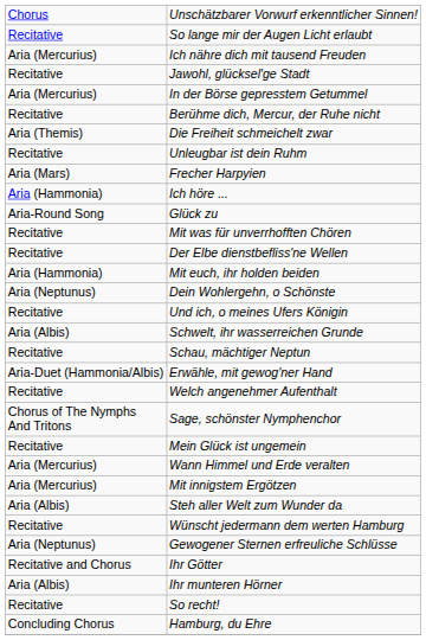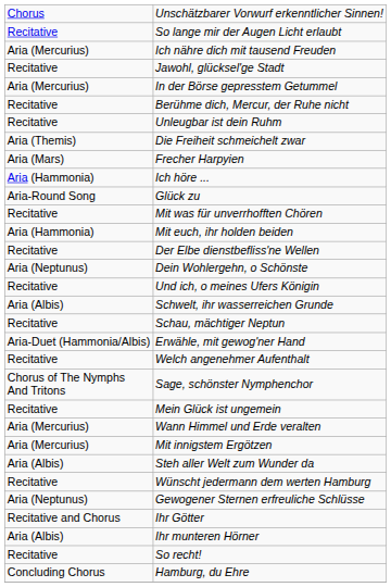 <table class="wikitable">
 <tr>
 <td><a href='#'>Chorus</a></td>
 <td><em>Unschätzbarer Vorwurf erkenntlicher Sinnen!</em></td>
 </tr>
 <tr>
 <td><a href='#'>Recitative</a></td>
 <td><em>So lange mir der Augen Licht erlaubt</em></td>
 </tr>
 <tr>
 <td>Aria (Mercurius)</td>
 <td><em>Ich nähre dich mit tausend Freuden</em></td>
 </tr>
 <tr>
 <td>Recitative</td>
 <td><em>Jawohl, glücksel'ge Stadt</em></td>
 </tr>
 <tr>
 <td>Aria  (Mercurius)</td>
 <td><em>In der Börse gepresstem Getummel</em></td>
 </tr>
 <tr>
 <td>Recitative</td>
 <td><em>Berühme dich, Mercur, der Ruhe nicht</em></td>
 </tr>
 <tr>
+<td>Recitative</td>
+<td><em>Unleugbar ist dein Ruhm</em></td>
+</tr>
+<tr>
 <td>Aria (Themis)</td>
 <td><em>Die Freiheit schmeichelt zwar</em></td>
-</tr>
-<tr>
-<td>Recitative</td>
-<td><em>Unleugbar ist dein Ruhm</em></td>
 </tr>
 <tr>
 <td>Aria (Mars)</td>
 <td><em>Frecher Harpyien</em></td>
 </tr>
 <tr>
 <td><a href='#'>Aria</a> (Hammonia)</td>
 <td><em>Ich höre ...</em></td>
 </tr>
 <tr>
 <td>Aria-Round Song</td>
 <td><em>Glück zu</em></td>
 </tr>
 <tr>
 <td>Recitative</td>
 <td><em>Mit was für unverrhofften Chören</em></td>
 </tr>
 <tr>
+<td>Aria (Hammonia)</td>
+<td><em>Mit euch, ihr holden beiden</em></td>
+</tr>
+<tr>
 <td>Recitative</td>
 <td><em>Der Elbe dienstbefliss'ne Wellen</em></td>
-</tr>
-<tr>
-<td>Aria (Hammonia)</td>
-<td><em>Mit euch, ihr holden beiden</em></td>
 </tr>
 <tr>
 <td>Aria (Neptunus)</td>
 <td><em>Dein Wohlergehn, o Schönste</em></td>
 </tr>
 <tr>
 <td>Recitative</td>
 <td><em>Und ich, o meines Ufers Königin</em></td>
 </tr>
 <tr>
 <td>Aria (Albis)</td>
 <td><em>Schwelt, ihr wasserreichen Grunde</em></td>
 </tr>
 <tr>
 <td>Recitative</td>
 <td><em>Schau, mächtiger Neptun</em></td>
 </tr>
 <tr>
 <td>Aria-Duet (Hammonia/Albis)</td>
 <td><em>Erwähle, mit gewog'ner Hand</em></td>
 </tr>
 <tr>
 <td>Recitative</td>
 <td><em>Welch angenehmer Aufenthalt</em></td>
 </tr>
 <tr>
 <td>Chorus of The Nymphs<br>And Tritons</td>
 <td><em>Sage, schönster Nymphenchor</em></td>
 </tr>
 <tr>
 <td>Recitative</td>
 <td><em>Mein Glück ist ungemein</em></td>
 </tr>
 <tr>
 <td>Aria (Mercurius)</td>
 <td><em>Wann Himmel und Erde veralten</em></td>
 </tr>
 <tr>
 <td>Aria (Mercurius)</td>
 <td><em>Mit innigstem Ergötzen</em></td>
 </tr>
 <tr>
 <td>Aria (Albis)</td>
 <td><em>Steh aller Welt zum Wunder da</em></td>
 </tr>
 <tr>
 <td>Recitative</td>
 <td><em>Wünscht jedermann dem werten Hamburg</em></td>
 </tr>
 <tr>
 <td>Aria (Neptunus)</td>
 <td><em>Gewogener Sternen erfreuliche Schlüsse</em></td>
 </tr>
 <tr>
 <td>Recitative and Chorus</td>
 <td><em>Ihr Götter</em></td>
 </tr>
 <tr>
 <td>Aria (Albis)</td>
 <td><em>Ihr munteren Hörner</em></td>
 </tr>
 <tr>
 <td>Recitative</td>
 <td><em>So recht!</em></td>
 </tr>
 <tr>
 <td>Concluding Chorus</td>
 <td><em>Hamburg, du Ehre</em></td>
 </tr>
 <tr>
 </tr>
 </table>
